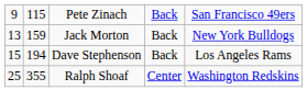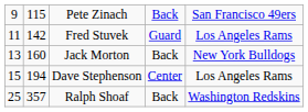 <table class="wikitable" style="text-align:center">
 <tr>
 <td>9</td>
 <td>115</td>
 <td>Pete Zinach</td>
 <td><a href='#'>Back</a></td>
 <td><a href='#'>San Francisco 49ers</a></td>
 </tr>
 <tr>
+<td>11</td>
+<td>142</td>
+<td>Fred Stuvek</td>
+<td><a href='#'>Guard</a></td>
+<td><a href='#'>Los Angeles Rams</a></td>
+</tr>
+<tr>
 <td>13</td>
-<td>159</td>
+<td>160</td>
 <td>Jack Morton</td>
 <td>Back</td>
 <td><a href='#'>New York Bulldogs</a></td>
 </tr>
 <tr>
 <td>15</td>
 <td>194</td>
 <td>Dave Stephenson</td>
-<td>Back</td>
+<td><a href='#'>Center</a></td>
 <td>Los Angeles Rams</td>
 </tr>
 <tr>
 <td>25</td>
-<td>355</td>
+<td>357</td>
 <td>Ralph Shoaf</td>
-<td><a href='#'>Center</a></td>
+<td>Back</td>
 <td><a href='#'>Washington Redskins</a></td>
 </tr>
 </table>
